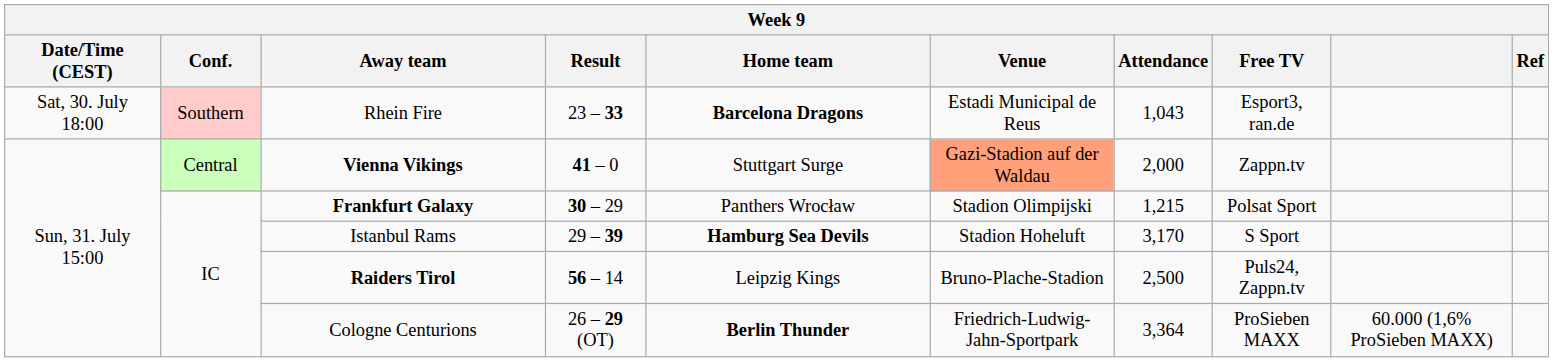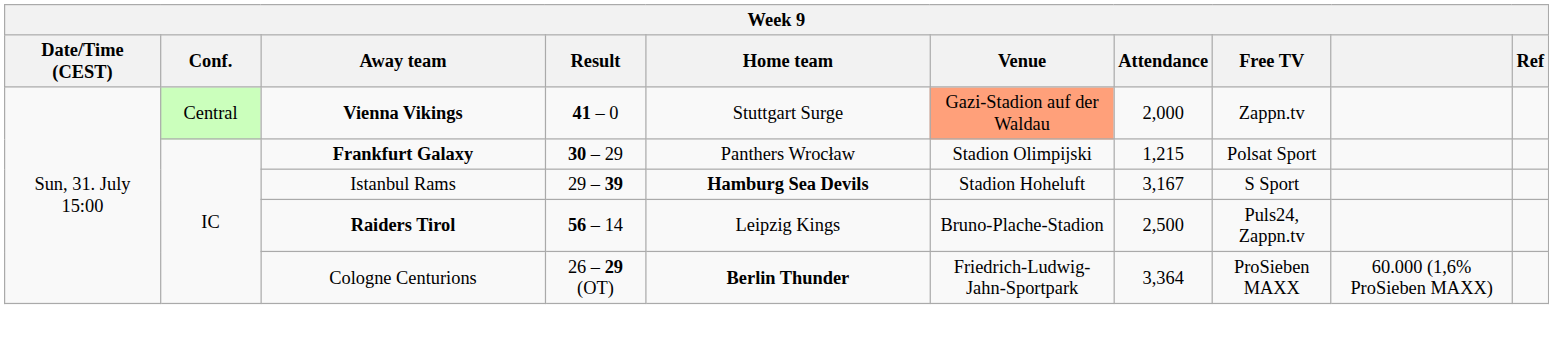 <table class="mw-collapsible wikitable" style="font-size:95%; text-align:center; width:84em">
 <tr>
 <th colspan="10">Week 9</th>
 </tr>
 <tr>
 <th style="width:8em;">Date/Time (CEST)</th>
 <th style="width:5em;">Conf.</th>
 <th style="width:15em;">Away team</th>
 <th style="width:5em;">Result</th>
 <th style="width:15em;">Home team</th>
 <th>Venue</th>
 <th>Attendance</th>
 <th>Free TV</th>
 <th></th>
 <th>Ref</th>
-</tr>
-<tr>
-<td>Sat, 30. July<br>18:00</td>
-<td style="background:#FFCBCB">Southern</td>
-<td>Rhein Fire</td>
-<td>23 – <strong>33</strong></td>
-<td><strong>Barcelona Dragons</strong></td>
-<td>Estadi Municipal de Reus</td>
-<td>1,043</td>
-<td>Esport3, ran.de</td>
-<td></td>
-<td></td>
 </tr>
 <tr>
 <td rowspan="5">Sun, 31. July<br>15:00</td>
 <td style="background:#CBFFBC">Central</td>
 <td><strong>Vienna Vikings</strong></td>
 <td><strong>41</strong> – 0</td>
 <td>Stuttgart Surge</td>
 <td style="background: lightsalmon;">Gazi-Stadion auf der Waldau</td>
 <td>2,000</td>
 <td>Zappn.tv</td>
 <td></td>
 <td></td>
 </tr>
 <tr>
 <td rowspan="4">IC</td>
 <td><strong>Frankfurt Galaxy</strong></td>
 <td><strong>30</strong> – 29</td>
 <td>Panthers Wrocław</td>
 <td>Stadion Olimpijski</td>
 <td>1,215</td>
 <td>Polsat Sport</td>
 <td></td>
 <td></td>
 </tr>
 <tr>
 <td>Istanbul Rams</td>
 <td>29 – <strong>39</strong></td>
 <td><strong>Hamburg Sea Devils</strong></td>
 <td>Stadion Hoheluft</td>
-<td>3,170</td>
+<td>3,167</td>
 <td>S Sport</td>
 <td></td>
 <td></td>
 </tr>
 <tr>
 <td><strong>Raiders Tirol</strong></td>
 <td><strong>56</strong> – 14</td>
 <td>Leipzig Kings</td>
 <td>Bruno-Plache-Stadion</td>
 <td>2,500</td>
 <td>Puls24, Zappn.tv</td>
 <td></td>
 <td></td>
 </tr>
 <tr>
 <td>Cologne Centurions</td>
 <td>26 – <strong>29</strong> (OT)</td>
 <td><strong>Berlin Thunder</strong></td>
 <td>Friedrich-Ludwig-Jahn-Sportpark</td>
 <td>3,364</td>
 <td>ProSieben MAXX</td>
 <td>60.000 (1,6% ProSieben MAXX)</td>
 <td></td>
 </tr>
 </table>
